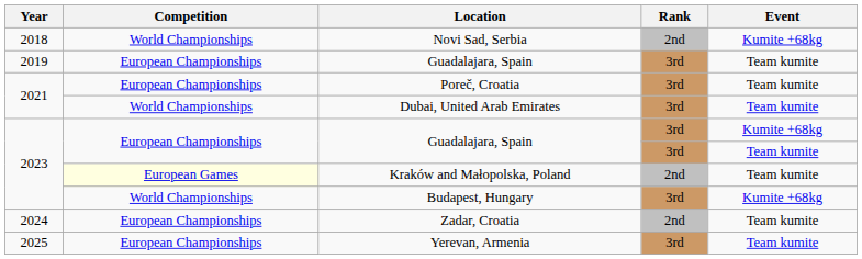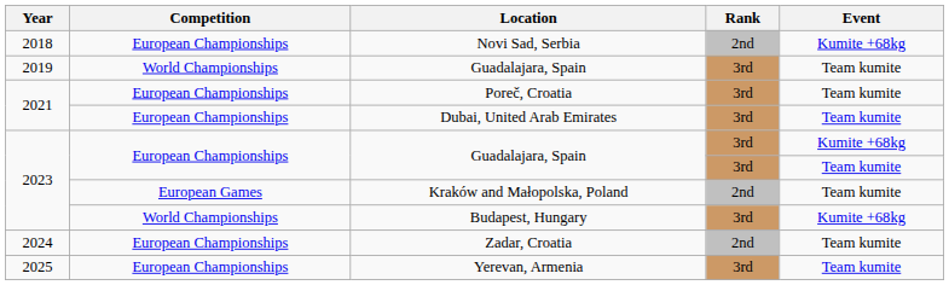 <table class="wikitable sortable" width=45% style="font-size:90%; text-align:center;">
 <tr>
 <th>Year</th>
 <th>Competition</th>
 <th>Location</th>
 <th>Rank</th>
 <th>Event</th>
 </tr>
 <tr>
 <td>2018</td>
-<td><a href='#'>World Championships</a></td>
+<td><a href='#'>European Championships</a></td>
 <td>Novi Sad, Serbia</td>
 <td bgcolor="silver">2nd</td>
 <td><a href='#'>Kumite +68kg</a></td>
 </tr>
 <tr>
 <td>2019</td>
-<td><a href='#'>European Championships</a></td>
+<td><a href='#'>World Championships</a></td>
 <td>Guadalajara, Spain</td>
 <td bgcolor="cc9966">3rd</td>
 <td>Team kumite</td>
 </tr>
 <tr>
 <td rowspan=2>2021</td>
 <td><a href='#'>European Championships</a></td>
 <td>Poreč, Croatia</td>
 <td bgcolor="cc9966">3rd</td>
 <td>Team kumite</td>
 </tr>
 <tr>
-<td><a href='#'>World Championships</a></td>
+<td><a href='#'>European Championships</a></td>
 <td>Dubai, United Arab Emirates</td>
 <td bgcolor="cc9966">3rd</td>
 <td><a href='#'>Team kumite</a></td>
 </tr>
 <tr>
 <td rowspan=4>2023</td>
 <td rowspan=2><a href='#'>European Championships</a></td>
 <td rowspan=2>Guadalajara, Spain</td>
 <td bgcolor="cc9966">3rd</td>
 <td><a href='#'>Kumite +68kg</a></td>
 </tr>
 <tr>
 <td bgcolor="cc9966">3rd</td>
 <td><a href='#'>Team kumite</a></td>
 </tr>
 <tr>
-<td style="background: lightyellow;"><a href='#'>European Games</a></td>
+<td><a href='#'>European Games</a></td>
 <td>Kraków and Małopolska, Poland</td>
 <td bgcolor="silver">2nd</td>
 <td>Team kumite</td>
 </tr>
 <tr>
 <td><a href='#'>World Championships</a></td>
 <td>Budapest, Hungary</td>
 <td bgcolor="cc9966">3rd</td>
 <td><a href='#'>Kumite +68kg</a></td>
 </tr>
 <tr>
 <td>2024</td>
 <td><a href='#'>European Championships</a></td>
 <td>Zadar, Croatia</td>
 <td bgcolor="silver">2nd</td>
 <td>Team kumite</td>
 </tr>
 <tr>
 <td>2025</td>
 <td><a href='#'>European Championships</a></td>
 <td>Yerevan, Armenia</td>
 <td bgcolor="cc9966">3rd</td>
 <td><a href='#'>Team kumite</a></td>
 </tr>
 </table>
